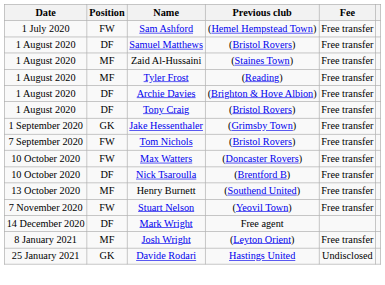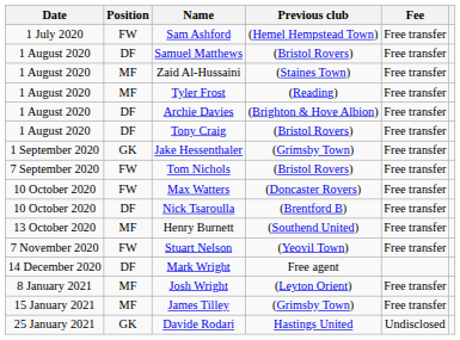 <table class="wikitable" style="text-align:center;">
 <tr>
 <th>Date</th>
 <th>Position</th>
 <th>Name</th>
 <th>Previous club</th>
 <th>Fee</th>
 <th></th>
 </tr>
 <tr>
 <td>1 July 2020</td>
 <td>FW</td>
 <td><a href='#'>Sam Ashford</a></td>
 <td>(<a href='#'>Hemel Hempstead Town</a>)</td>
 <td>Free transfer</td>
 <td></td>
 </tr>
 <tr>
 <td>1 August 2020</td>
 <td>DF</td>
 <td><a href='#'>Samuel Matthews</a></td>
 <td>(<a href='#'>Bristol Rovers</a>)</td>
 <td>Free transfer</td>
 <td></td>
 </tr>
 <tr>
 <td>1 August 2020</td>
 <td>MF</td>
 <td>Zaid Al-Hussaini</td>
 <td>(<a href='#'>Staines Town</a>)</td>
 <td>Free transfer</td>
 <td></td>
 </tr>
 <tr>
 <td>1 August 2020</td>
 <td>MF</td>
 <td><a href='#'>Tyler Frost</a></td>
 <td>(<a href='#'>Reading</a>)</td>
 <td>Free transfer</td>
 <td></td>
 </tr>
 <tr>
 <td>1 August 2020</td>
 <td>DF</td>
 <td><a href='#'>Archie Davies</a></td>
 <td>(<a href='#'>Brighton & Hove Albion</a>)</td>
 <td>Free transfer</td>
 <td></td>
 </tr>
 <tr>
 <td>1 August 2020</td>
 <td>DF</td>
 <td><a href='#'>Tony Craig</a></td>
 <td>(<a href='#'>Bristol Rovers</a>)</td>
 <td>Free transfer</td>
 <td></td>
 </tr>
 <tr>
 <td>1 September 2020</td>
 <td>GK</td>
 <td><a href='#'>Jake Hessenthaler</a></td>
 <td>(<a href='#'>Grimsby Town</a>)</td>
 <td>Free transfer</td>
 <td></td>
 </tr>
 <tr>
 <td>7 September 2020</td>
 <td>FW</td>
 <td><a href='#'>Tom Nichols</a></td>
 <td>(<a href='#'>Bristol Rovers</a>)</td>
 <td>Free transfer</td>
 <td></td>
 </tr>
 <tr>
 <td>10 October 2020</td>
 <td>FW</td>
 <td><a href='#'>Max Watters</a></td>
 <td>(<a href='#'>Doncaster Rovers</a>)</td>
 <td>Free transfer</td>
 <td></td>
 </tr>
 <tr>
 <td>10 October 2020</td>
 <td>DF</td>
 <td><a href='#'>Nick Tsaroulla</a></td>
 <td>(<a href='#'>Brentford B</a>)</td>
 <td>Free transfer</td>
 <td></td>
 </tr>
 <tr>
 <td>13 October 2020</td>
 <td>MF</td>
 <td>Henry Burnett</td>
 <td>(<a href='#'>Southend United</a>)</td>
 <td>Free transfer</td>
 <td></td>
 </tr>
 <tr>
 <td>7 November 2020</td>
 <td>FW</td>
 <td><a href='#'>Stuart Nelson</a></td>
 <td>(<a href='#'>Yeovil Town</a>)</td>
 <td>Free transfer</td>
 <td></td>
 </tr>
 <tr>
 <td>14 December 2020</td>
 <td>DF</td>
 <td><a href='#'>Mark Wright</a></td>
 <td>Free agent</td>
 <td></td>
 <td></td>
 </tr>
 <tr>
 <td>8 January 2021</td>
 <td>MF</td>
 <td><a href='#'>Josh Wright</a></td>
 <td>(<a href='#'>Leyton Orient</a>)</td>
 <td>Free transfer</td>
 <td></td>
 </tr>
 <tr>
+<td>15 January 2021</td>
+<td>MF</td>
+<td><a href='#'>James Tilley</a></td>
+<td>(<a href='#'>Grimsby Town</a>)</td>
+<td>Free transfer</td>
+<td></td>
+</tr>
+<tr>
 <td>25 January 2021</td>
 <td>GK</td>
 <td><a href='#'>Davide Rodari</a></td>
 <td><a href='#'>Hastings United</a></td>
 <td>Undisclosed</td>
 <td></td>
 </tr>
 </table>
